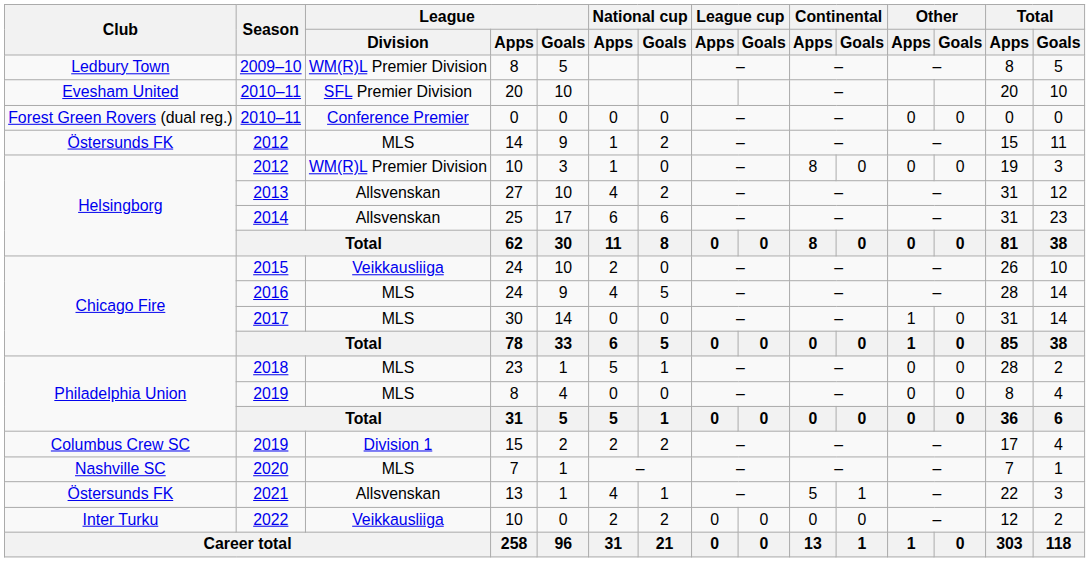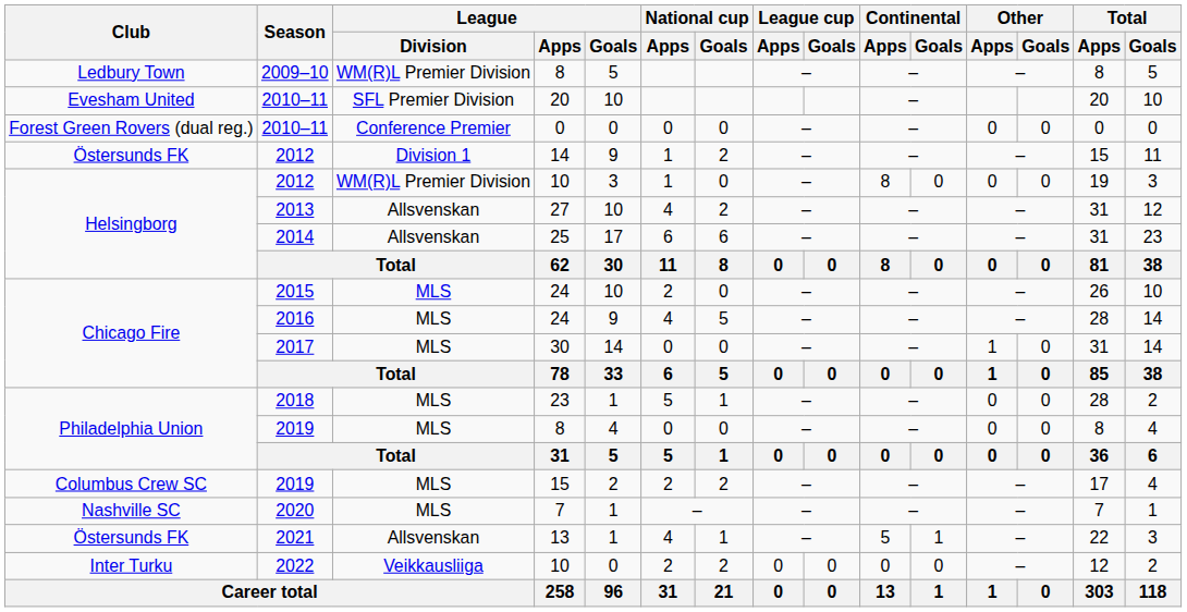 <table class="wikitable" style="text-align:center">
 <tr>
 <th rowspan="2">Club</th>
 <th rowspan="2">Season</th>
 <th colspan="3">League</th>
 <th colspan="2">National cup</th>
 <th colspan="2">League cup</th>
 <th colspan="2">Continental</th>
 <th colspan="2">Other</th>
 <th colspan="2">Total</th>
 </tr>
 <tr>
 <th>Division</th>
 <th>Apps</th>
 <th>Goals</th>
 <th>Apps</th>
 <th>Goals</th>
 <th>Apps</th>
 <th>Goals</th>
 <th>Apps</th>
 <th>Goals</th>
 <th>Apps</th>
 <th>Goals</th>
 <th>Apps</th>
 <th>Goals</th>
 </tr>
 <tr>
 <td><a href='#'>Ledbury Town</a></td>
 <td><a href='#'>2009–10</a></td>
 <td><a href='#'>WM(R)L</a> Premier Division</td>
 <td>8</td>
 <td>5</td>
 <td></td>
 <td></td>
 <td colspan="2">–</td>
 <td colspan="2">–</td>
 <td colspan="2">–</td>
 <td>8</td>
 <td>5</td>
 </tr>
 <tr>
 <td><a href='#'>Evesham United</a></td>
 <td><a href='#'>2010–11</a></td>
 <td><a href='#'>SFL</a> Premier Division</td>
 <td>20</td>
 <td>10</td>
 <td></td>
 <td></td>
 <td></td>
 <td></td>
 <td colspan="2">–</td>
 <td></td>
 <td></td>
 <td>20</td>
 <td>10</td>
 </tr>
 <tr>
 <td><a href='#'>Forest Green Rovers</a> (dual reg.)</td>
 <td><a href='#'>2010–11</a></td>
 <td><a href='#'>Conference Premier</a></td>
 <td>0</td>
 <td>0</td>
 <td>0</td>
 <td>0</td>
 <td colspan="2">–</td>
 <td colspan="2">–</td>
 <td>0</td>
 <td>0</td>
 <td>0</td>
 <td>0</td>
 </tr>
 <tr>
 <td><a href='#'>Östersunds FK</a></td>
 <td><a href='#'>2012</a></td>
-<td>MLS</td>
+<td><a href='#'>Division 1</a></td>
 <td>14</td>
 <td>9</td>
 <td>1</td>
 <td>2</td>
 <td colspan="2">–</td>
 <td colspan="2">–</td>
 <td colspan="2">–</td>
 <td>15</td>
 <td>11</td>
 </tr>
 <tr>
 <td rowspan="4"><a href='#'>Helsingborg</a></td>
 <td><a href='#'>2012</a></td>
 <td><a href='#'>WM(R)L</a> Premier Division</td>
 <td>10</td>
 <td>3</td>
 <td>1</td>
 <td>0</td>
 <td colspan="2">–</td>
 <td>8</td>
 <td>0</td>
 <td>0</td>
 <td>0</td>
 <td>19</td>
 <td>3</td>
 </tr>
 <tr>
 <td><a href='#'>2013</a></td>
 <td>Allsvenskan</td>
 <td>27</td>
 <td>10</td>
 <td>4</td>
 <td>2</td>
 <td colspan="2">–</td>
 <td colspan="2">–</td>
 <td colspan="2">–</td>
 <td>31</td>
 <td>12</td>
 </tr>
 <tr>
 <td><a href='#'>2014</a></td>
 <td>Allsvenskan</td>
 <td>25</td>
 <td>17</td>
 <td>6</td>
 <td>6</td>
 <td colspan="2">–</td>
 <td colspan="2">–</td>
 <td colspan="2">–</td>
 <td>31</td>
 <td>23</td>
 </tr>
 <tr>
 <th colspan="2">Total</th>
 <th>62</th>
 <th>30</th>
 <th>11</th>
 <th>8</th>
 <th>0</th>
 <th>0</th>
 <th>8</th>
 <th>0</th>
 <th>0</th>
 <th>0</th>
 <th>81</th>
 <th>38</th>
 </tr>
 <tr>
 <td rowspan="4"><a href='#'>Chicago Fire</a></td>
 <td><a href='#'>2015</a></td>
-<td><a href='#'>Veikkausliiga</a></td>
+<td><a href='#'>MLS</a></td>
 <td>24</td>
 <td>10</td>
 <td>2</td>
 <td>0</td>
 <td colspan="2">–</td>
 <td colspan="2">–</td>
 <td colspan="2">–</td>
 <td>26</td>
 <td>10</td>
 </tr>
 <tr>
 <td><a href='#'>2016</a></td>
 <td>MLS</td>
 <td>24</td>
 <td>9</td>
 <td>4</td>
 <td>5</td>
 <td colspan="2">–</td>
 <td colspan="2">–</td>
 <td colspan="2">–</td>
 <td>28</td>
 <td>14</td>
 </tr>
 <tr>
 <td><a href='#'>2017</a></td>
 <td>MLS</td>
 <td>30</td>
 <td>14</td>
 <td>0</td>
 <td>0</td>
 <td colspan="2">–</td>
 <td colspan="2">–</td>
 <td>1</td>
 <td>0</td>
 <td>31</td>
 <td>14</td>
 </tr>
 <tr>
 <th colspan="2">Total</th>
 <th>78</th>
 <th>33</th>
 <th>6</th>
 <th>5</th>
 <th>0</th>
 <th>0</th>
 <th>0</th>
 <th>0</th>
 <th>1</th>
 <th>0</th>
 <th>85</th>
 <th>38</th>
 </tr>
 <tr>
 <td rowspan="3"><a href='#'>Philadelphia Union</a></td>
 <td><a href='#'>2018</a></td>
 <td>MLS</td>
 <td>23</td>
 <td>1</td>
 <td>5</td>
 <td>1</td>
 <td colspan="2">–</td>
 <td colspan="2">–</td>
 <td>0</td>
 <td>0</td>
 <td>28</td>
 <td>2</td>
 </tr>
 <tr>
 <td><a href='#'>2019</a></td>
 <td>MLS</td>
 <td>8</td>
 <td>4</td>
 <td>0</td>
 <td>0</td>
 <td colspan="2">–</td>
 <td colspan="2">–</td>
 <td>0</td>
 <td>0</td>
 <td>8</td>
 <td>4</td>
 </tr>
 <tr>
 <th colspan="2">Total</th>
 <th>31</th>
 <th>5</th>
 <th>5</th>
 <th>1</th>
 <th>0</th>
 <th>0</th>
 <th>0</th>
 <th>0</th>
 <th>0</th>
 <th>0</th>
 <th>36</th>
 <th>6</th>
 </tr>
 <tr>
 <td><a href='#'>Columbus Crew SC</a></td>
 <td><a href='#'>2019</a></td>
-<td><a href='#'>Division 1</a></td>
+<td>MLS</td>
 <td>15</td>
 <td>2</td>
 <td>2</td>
 <td>2</td>
 <td colspan="2">–</td>
 <td colspan="2">–</td>
 <td colspan="2">–</td>
 <td>17</td>
 <td>4</td>
 </tr>
 <tr>
 <td><a href='#'>Nashville SC</a></td>
 <td><a href='#'>2020</a></td>
 <td>MLS</td>
 <td>7</td>
 <td>1</td>
 <td colspan="2">–</td>
 <td colspan="2">–</td>
 <td colspan="2">–</td>
 <td colspan="2">–</td>
 <td>7</td>
 <td>1</td>
 </tr>
 <tr>
 <td><a href='#'>Östersunds FK</a></td>
 <td><a href='#'>2021</a></td>
 <td>Allsvenskan</td>
 <td>13</td>
 <td>1</td>
 <td>4</td>
 <td>1</td>
 <td colspan="2">–</td>
 <td>5</td>
 <td>1</td>
 <td colspan="2">–</td>
 <td>22</td>
 <td>3</td>
 </tr>
 <tr>
 <td><a href='#'>Inter Turku</a></td>
 <td><a href='#'>2022</a></td>
 <td><a href='#'>Veikkausliiga</a></td>
 <td>10</td>
 <td>0</td>
 <td>2</td>
 <td>2</td>
 <td>0</td>
 <td>0</td>
 <td>0</td>
 <td>0</td>
 <td colspan=2>–</td>
 <td>12</td>
 <td>2</td>
 </tr>
 <tr>
 <th colspan="3">Career total</th>
 <th>258</th>
 <th>96</th>
 <th>31</th>
 <th>21</th>
 <th>0</th>
 <th>0</th>
 <th>13</th>
 <th>1</th>
 <th>1</th>
 <th>0</th>
 <th>303</th>
 <th>118</th>
 </tr>
 </table>
